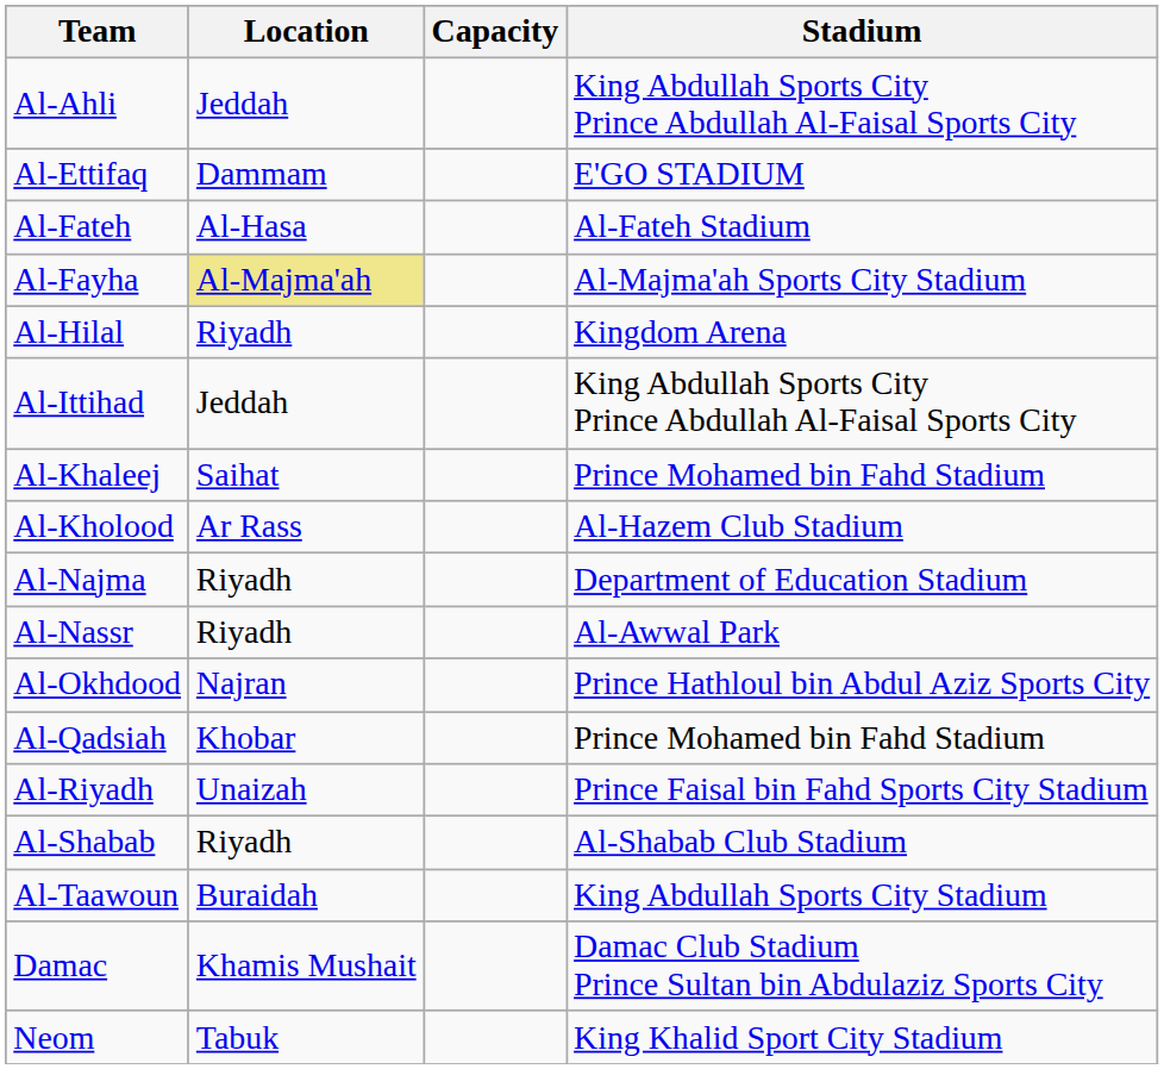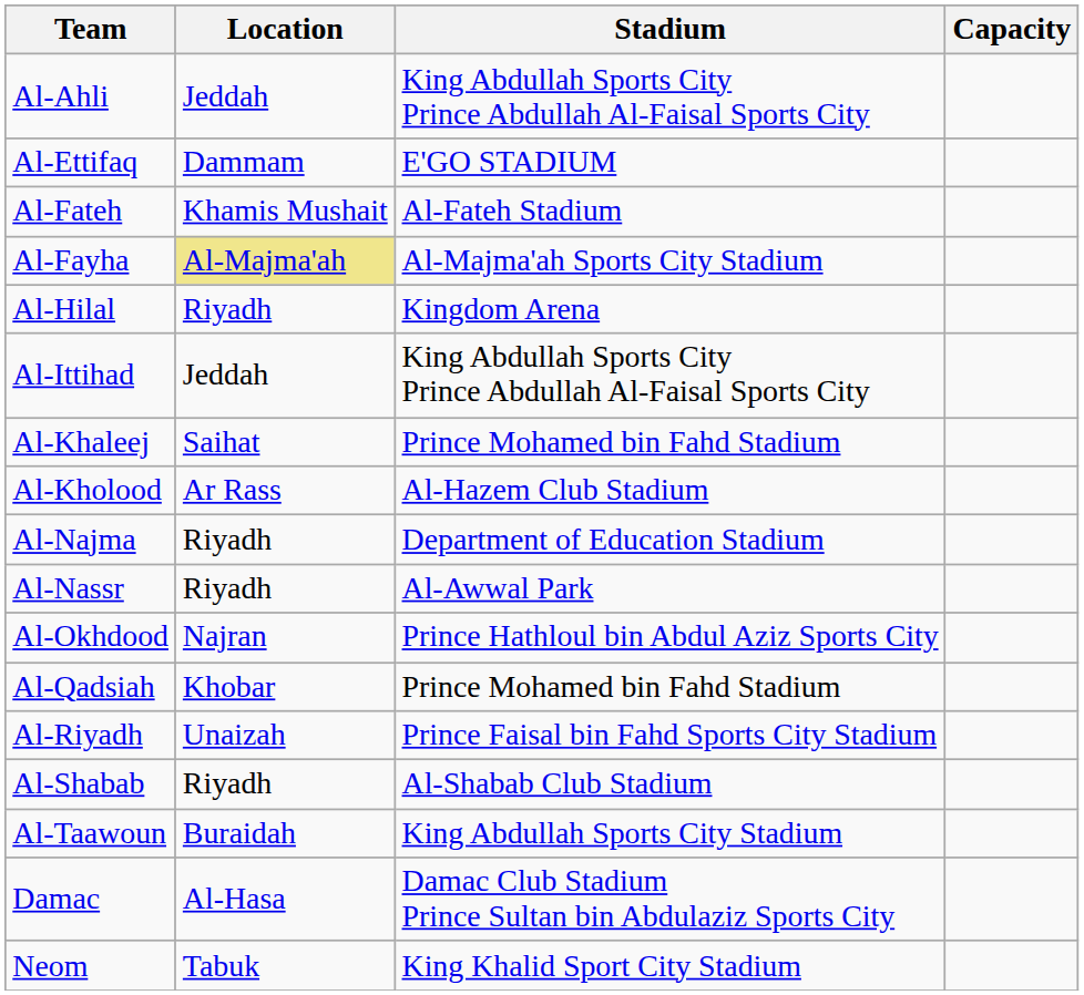 <table class="wikitable sortable">
 <tr>
 <th>Team</th>
 <th>Location</th>
+<th>Stadium</th>
 <th>Capacity</th>
-<th>Stadium</th>
 </tr>
 <tr>
 <td><a href='#'>Al-Ahli</a></td>
 <td><a href='#'>Jeddah</a></td>
+<td><a href='#'>King Abdullah Sports City</a><br><a href='#'>Prince Abdullah Al-Faisal Sports City</a></td>
 <td style="text-align:center"></td>
-<td><a href='#'>King Abdullah Sports City</a><br><a href='#'>Prince Abdullah Al-Faisal Sports City</a></td>
 </tr>
 <tr>
 <td><a href='#'>Al-Ettifaq</a></td>
 <td><a href='#'>Dammam</a></td>
+<td><a href='#'>E'GO STADIUM</a></td>
 <td style="text-align:center"></td>
-<td><a href='#'>E'GO STADIUM</a></td>
 </tr>
 <tr>
 <td><a href='#'>Al-Fateh</a></td>
-<td><a href='#'>Al-Hasa</a> </td>
+<td><a href='#'>Khamis Mushait</a></td>
+<td><a href='#'>Al-Fateh Stadium</a></td>
 <td style="text-align:center"></td>
-<td><a href='#'>Al-Fateh Stadium</a></td>
 </tr>
 <tr>
 <td><a href='#'>Al-Fayha</a></td>
 <td style="background: khaki;"><a href='#'>Al-Majma'ah</a></td>
+<td><a href='#'>Al-Majma'ah Sports City Stadium</a></td>
 <td style="text-align:center"></td>
-<td><a href='#'>Al-Majma'ah Sports City Stadium</a></td>
 </tr>
 <tr>
 <td><a href='#'>Al-Hilal</a></td>
 <td><a href='#'>Riyadh</a></td>
+<td><a href='#'>Kingdom Arena</a></td>
 <td style="text-align:center"></td>
-<td><a href='#'>Kingdom Arena</a></td>
 </tr>
 <tr>
 <td><a href='#'>Al-Ittihad</a></td>
 <td>Jeddah</td>
+<td>King Abdullah Sports City<br>Prince Abdullah Al-Faisal Sports City</td>
 <td style="text-align:center"></td>
-<td>King Abdullah Sports City<br>Prince Abdullah Al-Faisal Sports City</td>
 </tr>
 <tr>
 <td><a href='#'>Al-Khaleej</a></td>
 <td><a href='#'>Saihat</a></td>
+<td><a href='#'>Prince Mohamed bin Fahd Stadium</a> </td>
 <td style="text-align:center"></td>
-<td><a href='#'>Prince Mohamed bin Fahd Stadium</a> </td>
 </tr>
 <tr>
 <td><a href='#'>Al-Kholood</a></td>
 <td><a href='#'>Ar Rass</a></td>
+<td><a href='#'>Al-Hazem Club Stadium</a></td>
 <td style="text-align:center"></td>
-<td><a href='#'>Al-Hazem Club Stadium</a></td>
 </tr>
 <tr>
 <td><a href='#'>Al-Najma</a></td>
 <td>Riyadh</td>
+<td><a href='#'>Department of Education Stadium</a></td>
 <td style="text-align:center"></td>
-<td><a href='#'>Department of Education Stadium</a></td>
 </tr>
 <tr>
 <td><a href='#'>Al-Nassr</a></td>
 <td>Riyadh</td>
+<td><a href='#'>Al-Awwal Park</a></td>
 <td style="text-align:center"></td>
-<td><a href='#'>Al-Awwal Park</a></td>
 </tr>
 <tr>
 <td><a href='#'>Al-Okhdood</a></td>
 <td><a href='#'>Najran</a></td>
+<td><a href='#'>Prince Hathloul bin Abdul Aziz Sports City</a></td>
 <td style="text-align:center"></td>
-<td><a href='#'>Prince Hathloul bin Abdul Aziz Sports City</a></td>
 </tr>
 <tr>
 <td><a href='#'>Al-Qadsiah</a></td>
 <td><a href='#'>Khobar</a></td>
+<td>Prince Mohamed bin Fahd Stadium </td>
 <td style="text-align:center"></td>
-<td>Prince Mohamed bin Fahd Stadium </td>
 </tr>
 <tr>
 <td><a href='#'>Al-Riyadh</a></td>
 <td><a href='#'>Unaizah</a></td>
+<td><a href='#'>Prince Faisal bin Fahd Sports City Stadium</a></td>
 <td style="text-align:center"></td>
-<td><a href='#'>Prince Faisal bin Fahd Sports City Stadium</a></td>
 </tr>
 <tr>
 <td><a href='#'>Al-Shabab</a></td>
 <td>Riyadh</td>
+<td><a href='#'>Al-Shabab Club Stadium</a></td>
 <td style="text-align:center"></td>
-<td><a href='#'>Al-Shabab Club Stadium</a></td>
 </tr>
 <tr>
 <td><a href='#'>Al-Taawoun</a></td>
 <td><a href='#'>Buraidah</a></td>
+<td><a href='#'>King Abdullah Sports City Stadium</a></td>
 <td style="text-align:center"></td>
-<td><a href='#'>King Abdullah Sports City Stadium</a></td>
 </tr>
 <tr>
 <td><a href='#'>Damac</a></td>
-<td><a href='#'>Khamis Mushait</a></td>
+<td><a href='#'>Al-Hasa</a> </td>
+<td><a href='#'>Damac Club Stadium</a><br><a href='#'>Prince Sultan bin Abdulaziz Sports City</a> </td>
 <td style="text-align:center"></td>
-<td><a href='#'>Damac Club Stadium</a><br><a href='#'>Prince Sultan bin Abdulaziz Sports City</a> </td>
 </tr>
 <tr>
 <td><a href='#'>Neom</a></td>
 <td><a href='#'>Tabuk</a></td>
+<td><a href='#'>King Khalid Sport City Stadium</a></td>
 <td style="text-align:center"></td>
-<td><a href='#'>King Khalid Sport City Stadium</a></td>
 </tr>
 </table>
